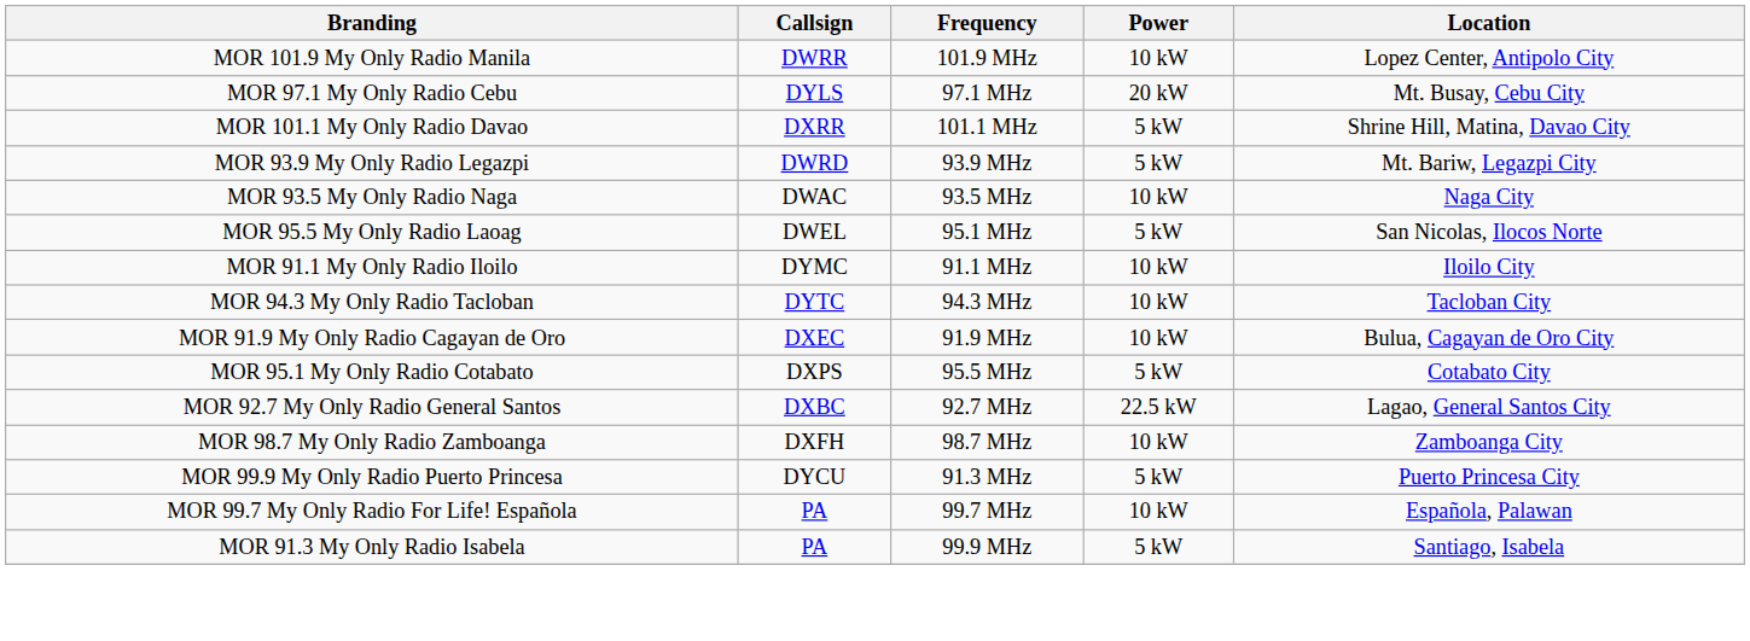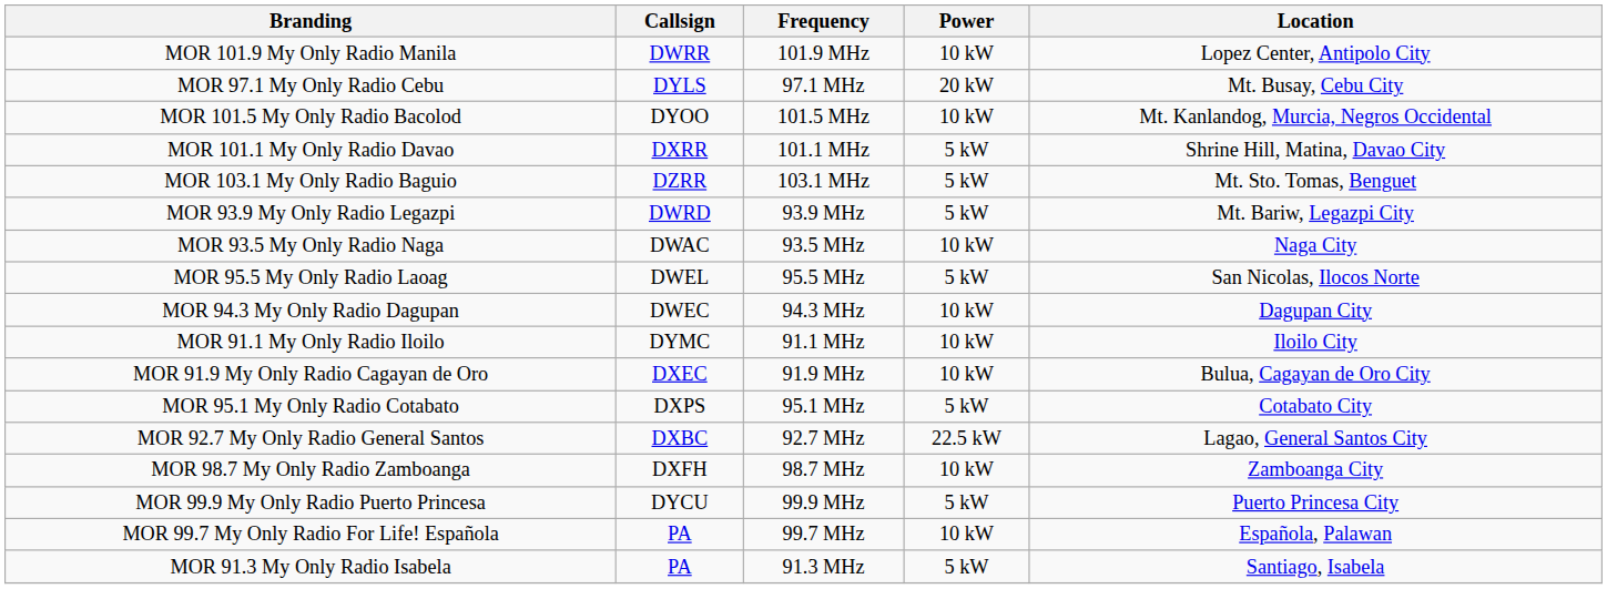 <table class="wikitable" style="width:100%; text-align:center;">
 <tr>
 <th>Branding</th>
 <th>Callsign</th>
 <th>Frequency</th>
 <th>Power</th>
 <th>Location</th>
 </tr>
 <tr>
 <td>MOR 101.9 My Only Radio Manila</td>
 <td><a href='#'>DWRR</a></td>
 <td>101.9 MHz</td>
 <td>10 kW</td>
 <td>Lopez Center, <a href='#'>Antipolo City</a></td>
 </tr>
 <tr>
 <td>MOR 97.1 My Only Radio Cebu</td>
 <td><a href='#'>DYLS</a></td>
 <td>97.1 MHz</td>
 <td>20 kW</td>
 <td>Mt. Busay, <a href='#'>Cebu City</a></td>
 </tr>
 <tr>
+<td>MOR 101.5 My Only Radio Bacolod</td>
+<td>DYOO</td>
+<td>101.5 MHz</td>
+<td>10 kW</td>
+<td>Mt. Kanlandog, <a href='#'>Murcia, Negros Occidental</a></td>
+</tr>
+<tr>
 <td>MOR 101.1 My Only Radio Davao</td>
 <td><a href='#'>DXRR</a></td>
 <td>101.1 MHz</td>
 <td>5 kW</td>
 <td>Shrine Hill, Matina, <a href='#'>Davao City</a></td>
+</tr>
+<tr>
+<td>MOR 103.1 My Only Radio Baguio</td>
+<td><a href='#'>DZRR</a></td>
+<td>103.1 MHz</td>
+<td>5 kW</td>
+<td>Mt. Sto. Tomas, <a href='#'>Benguet</a></td>
 </tr>
 <tr>
 <td>MOR 93.9 My Only Radio Legazpi</td>
 <td><a href='#'>DWRD</a></td>
 <td>93.9 MHz</td>
 <td>5 kW</td>
 <td>Mt. Bariw, <a href='#'>Legazpi City</a></td>
 </tr>
 <tr>
 <td>MOR 93.5 My Only Radio Naga</td>
 <td>DWAC</td>
 <td>93.5 MHz</td>
 <td>10 kW</td>
 <td><a href='#'>Naga City</a></td>
 </tr>
 <tr>
 <td>MOR 95.5 My Only Radio Laoag</td>
 <td>DWEL</td>
-<td>95.1 MHz</td>
+<td>95.5 MHz</td>
 <td>5 kW</td>
 <td>San Nicolas, <a href='#'>Ilocos Norte</a></td>
+</tr>
+<tr>
+<td>MOR 94.3 My Only Radio Dagupan</td>
+<td>DWEC</td>
+<td>94.3 MHz</td>
+<td>10 kW</td>
+<td><a href='#'>Dagupan City</a></td>
 </tr>
 <tr>
 <td>MOR 91.1 My Only Radio Iloilo</td>
 <td>DYMC</td>
 <td>91.1 MHz</td>
 <td>10 kW</td>
 <td><a href='#'>Iloilo City</a></td>
-</tr>
-<tr>
-<td>MOR 94.3 My Only Radio Tacloban</td>
-<td><a href='#'>DYTC</a></td>
-<td>94.3 MHz</td>
-<td>10 kW</td>
-<td><a href='#'>Tacloban City</a></td>
 </tr>
 <tr>
 <td>MOR 91.9 My Only Radio Cagayan de Oro</td>
 <td><a href='#'>DXEC</a></td>
 <td>91.9 MHz</td>
 <td>10 kW</td>
 <td>Bulua, <a href='#'>Cagayan de Oro City</a></td>
 </tr>
 <tr>
 <td>MOR 95.1 My Only Radio Cotabato</td>
 <td>DXPS</td>
-<td>95.5 MHz</td>
+<td>95.1 MHz</td>
 <td>5 kW</td>
 <td><a href='#'>Cotabato City</a></td>
 </tr>
 <tr>
 <td>MOR 92.7 My Only Radio General Santos</td>
 <td><a href='#'>DXBC</a></td>
 <td>92.7 MHz</td>
 <td>22.5 kW</td>
 <td>Lagao, <a href='#'>General Santos City</a></td>
 </tr>
 <tr>
 <td>MOR 98.7 My Only Radio Zamboanga</td>
 <td>DXFH</td>
 <td>98.7 MHz</td>
 <td>10 kW</td>
 <td><a href='#'>Zamboanga City</a></td>
 </tr>
 <tr>
 <td>MOR 99.9 My Only Radio Puerto Princesa</td>
 <td>DYCU</td>
-<td>91.3 MHz</td>
+<td>99.9 MHz</td>
 <td>5 kW</td>
 <td><a href='#'>Puerto Princesa City</a></td>
 </tr>
 <tr>
 <td>MOR 99.7 My Only Radio For Life! Española</td>
 <td><a href='#'>PA</a></td>
 <td>99.7 MHz</td>
 <td>10 kW</td>
 <td><a href='#'>Española</a>, <a href='#'>Palawan</a></td>
 </tr>
 <tr>
 <td>MOR 91.3 My Only Radio Isabela</td>
 <td><a href='#'>PA</a></td>
-<td>99.9 MHz</td>
+<td>91.3 MHz</td>
 <td>5 kW</td>
 <td><a href='#'>Santiago</a>, <a href='#'>Isabela</a></td>
 </tr>
 <tr>
 </tr>
 </table>
